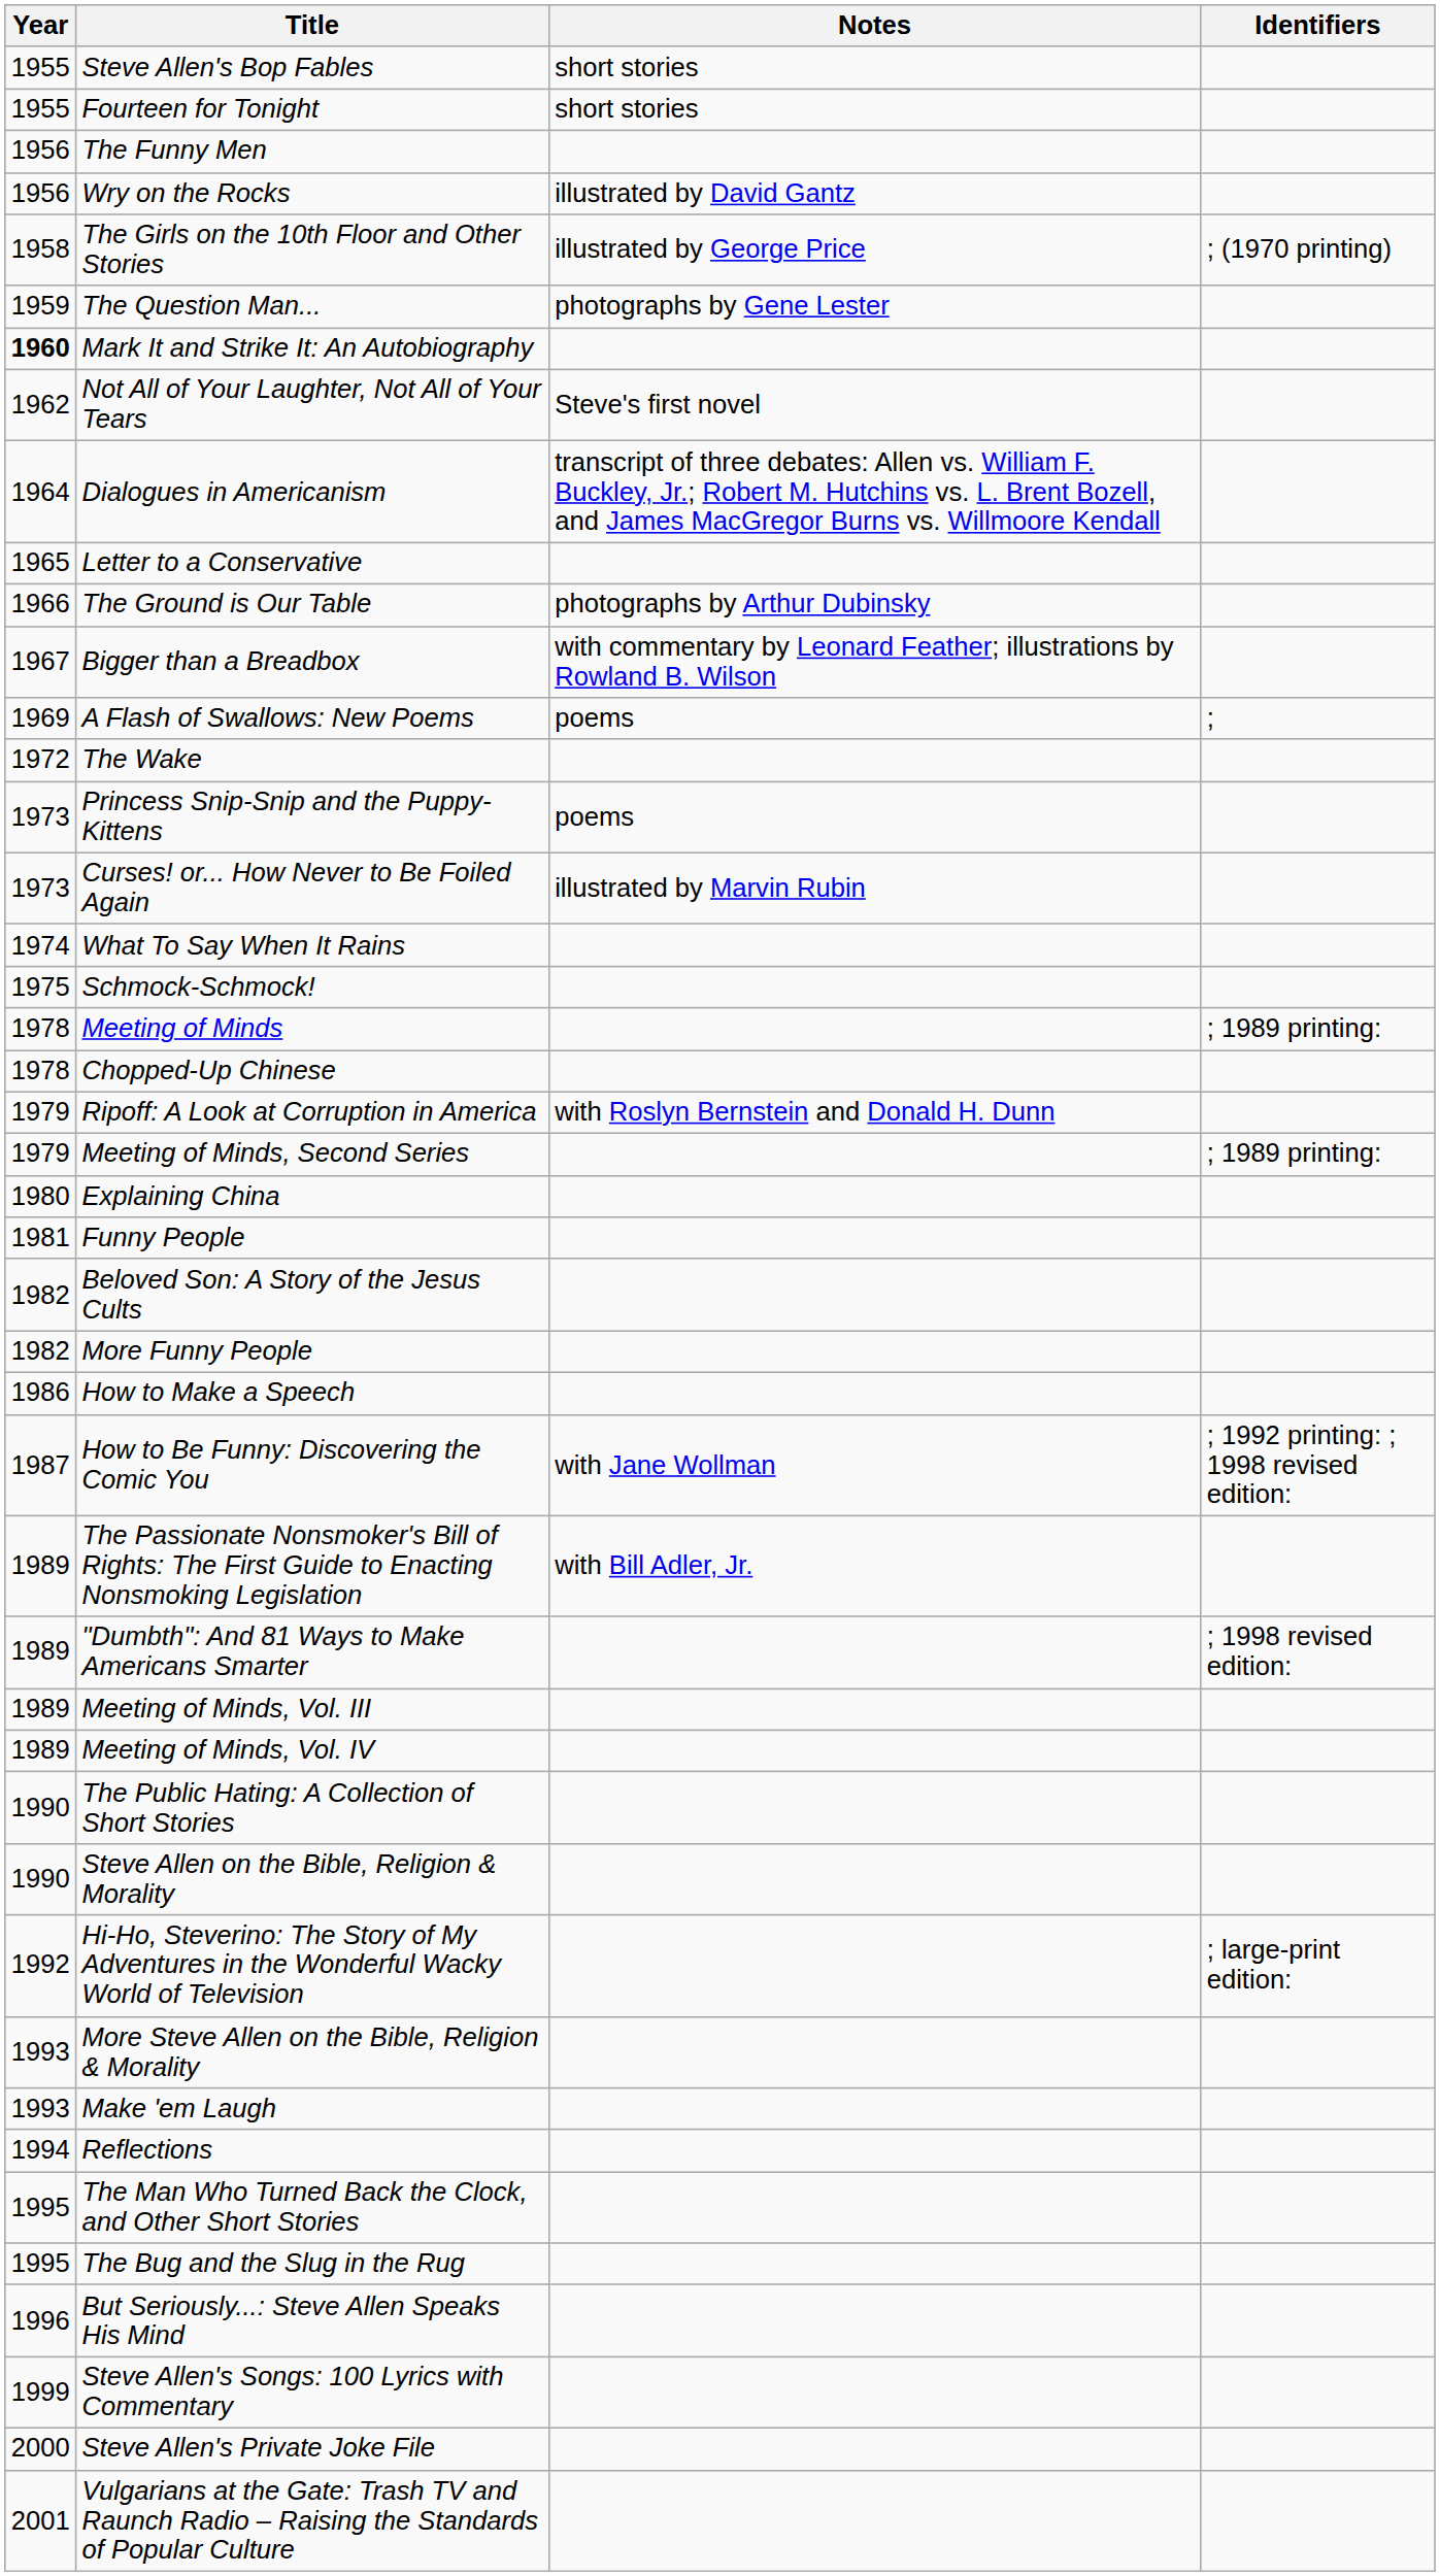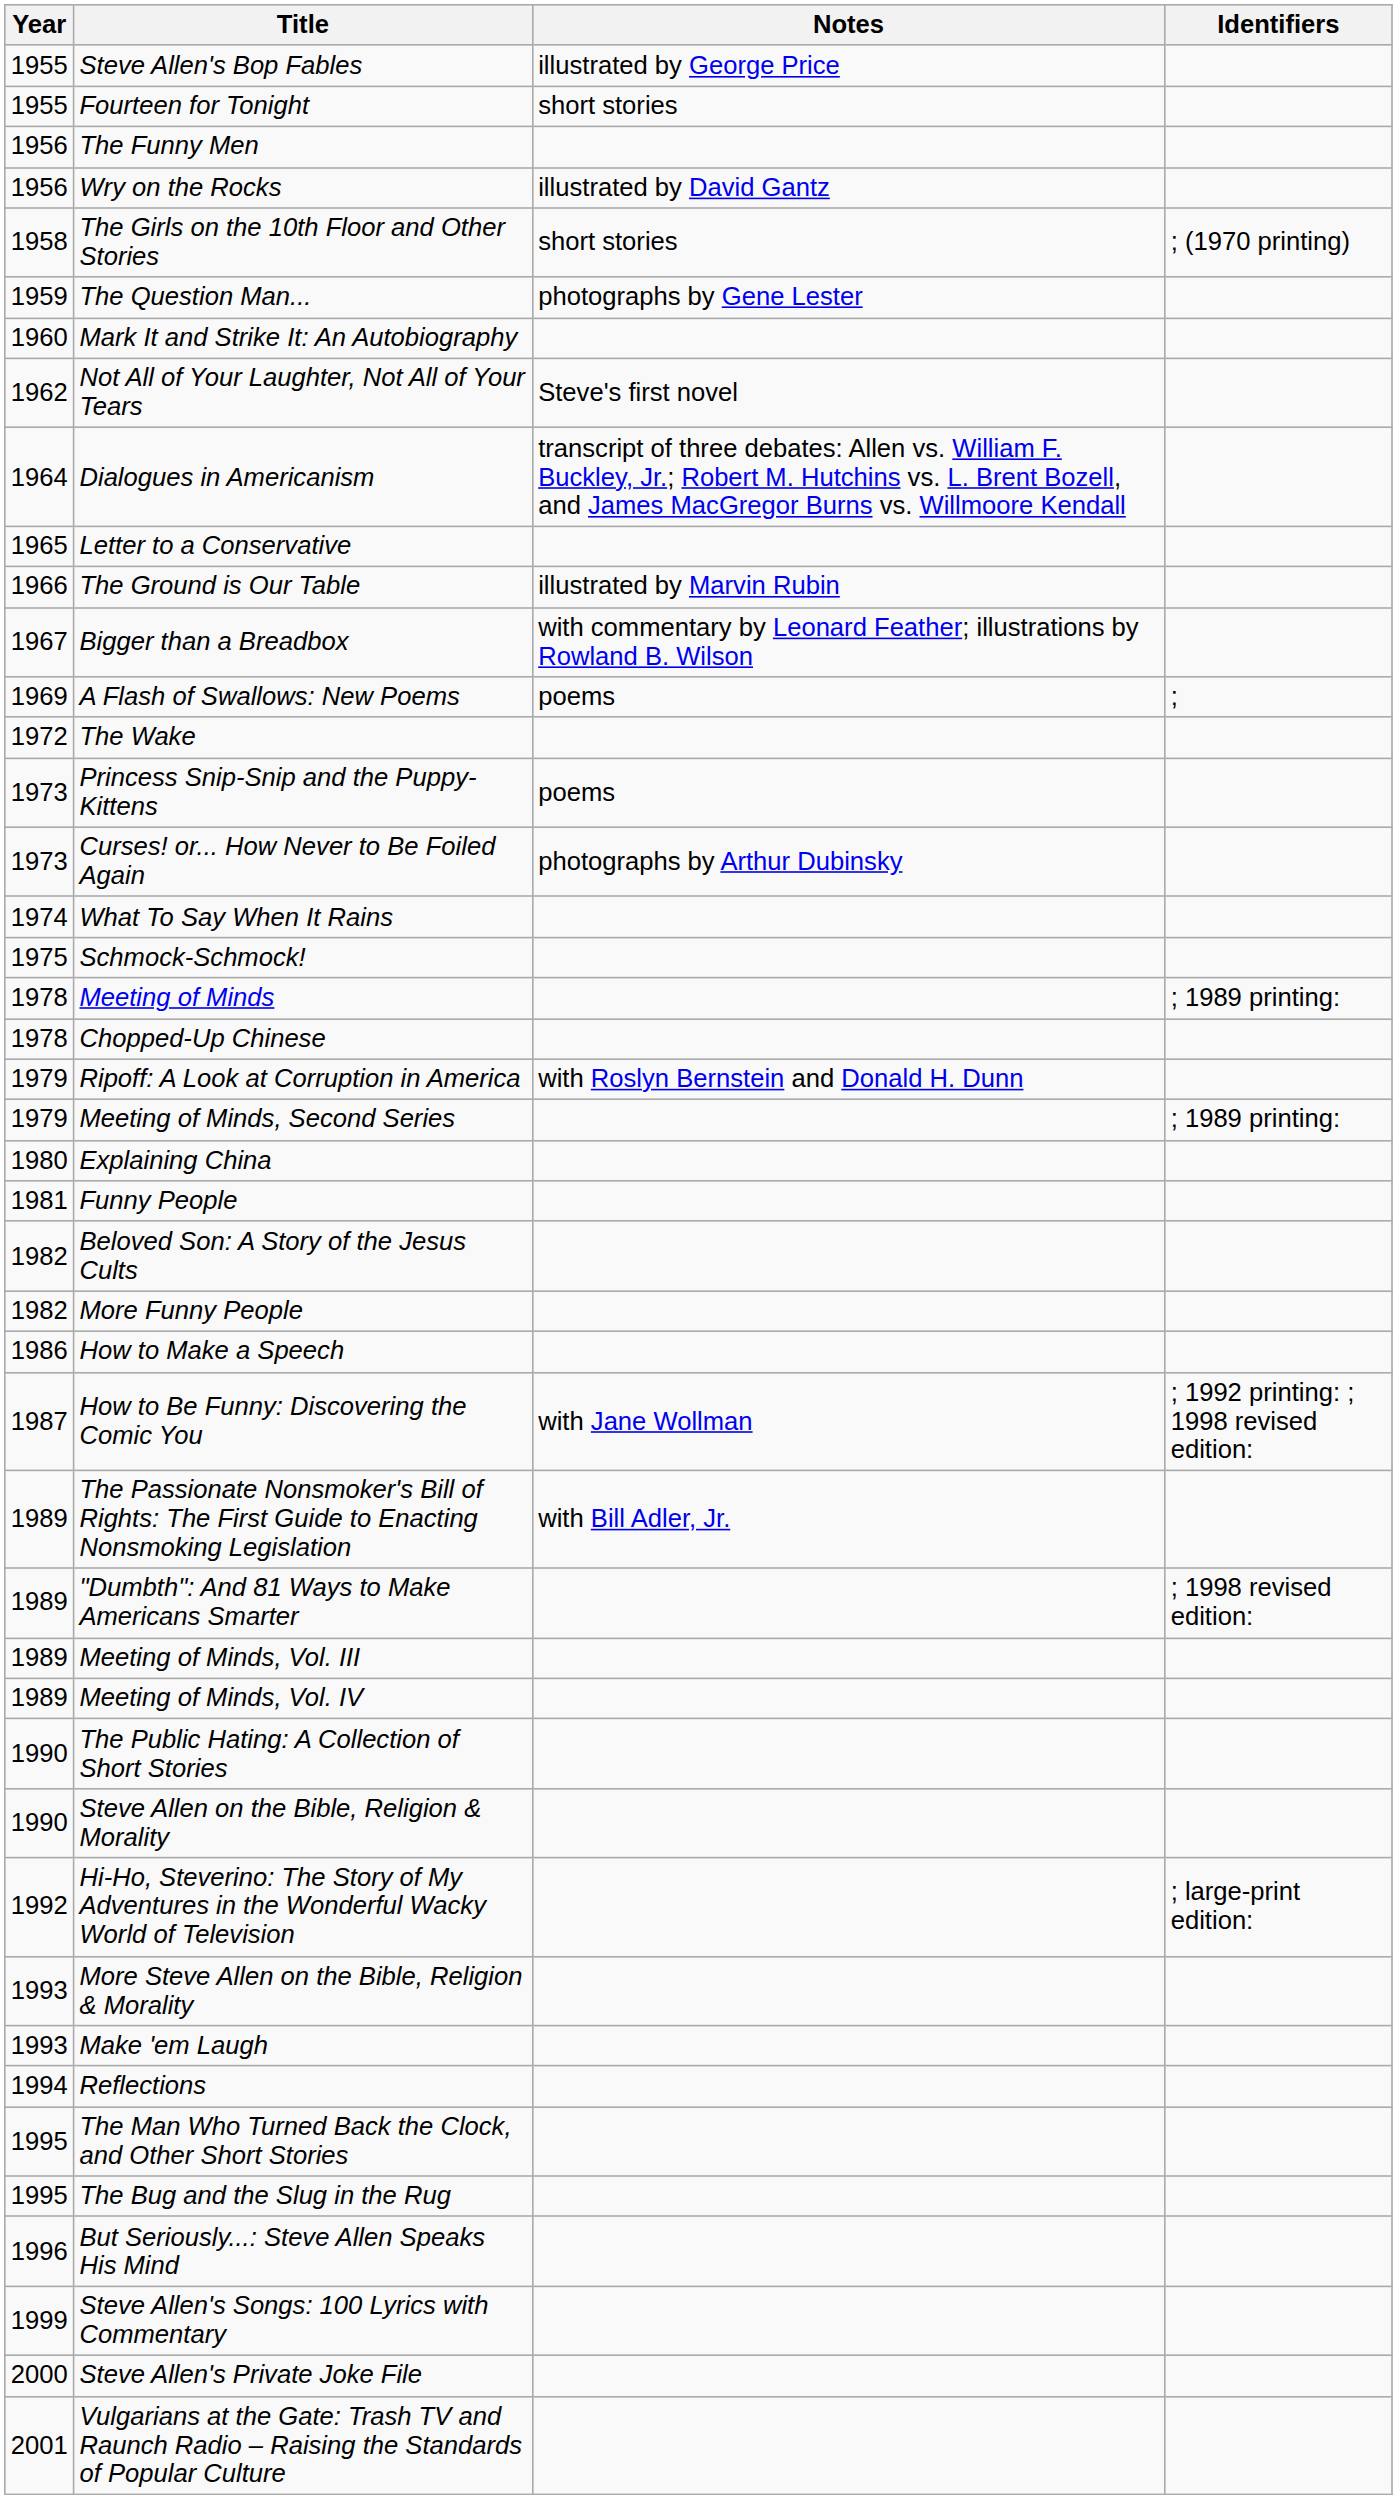 <table class="wikitable">
 <tr>
 <th>Year</th>
 <th>Title</th>
 <th>Notes</th>
 <th>Identifiers</th>
 </tr>
 <tr>
 <td>1955</td>
 <td><em>Steve Allen's Bop Fables</em></td>
-<td>short stories</td>
+<td>illustrated by <a href='#'>George Price</a></td>
 <td></td>
 </tr>
 <tr>
 <td>1955</td>
 <td><em>Fourteen for Tonight</em></td>
 <td>short stories</td>
 <td></td>
 </tr>
 <tr>
 <td>1956</td>
 <td><em>The Funny Men</em></td>
 <td></td>
 <td></td>
 </tr>
 <tr>
 <td>1956</td>
 <td><em>Wry on the Rocks</em></td>
 <td>illustrated by <a href='#'>David Gantz</a></td>
 <td></td>
 </tr>
 <tr>
 <td>1958</td>
 <td><em>The Girls on the 10th Floor and Other Stories</em></td>
-<td>illustrated by <a href='#'>George Price</a></td>
+<td>short stories</td>
 <td>;  (1970 printing)</td>
 </tr>
 <tr>
 <td>1959</td>
 <td><em>The Question Man...</em></td>
 <td>photographs by <a href='#'>Gene Lester</a></td>
 <td></td>
 </tr>
 <tr>
-<td><strong>1960</strong></td>
+<td>1960</td>
 <td><em>Mark It and Strike It: An Autobiography</em></td>
 <td></td>
 <td></td>
 </tr>
 <tr>
 <td>1962</td>
 <td><em>Not All of Your Laughter, Not All of Your Tears</em></td>
 <td>Steve's first novel</td>
 <td></td>
 </tr>
 <tr>
 <td>1964</td>
 <td><em>Dialogues in Americanism</em></td>
 <td>transcript of three debates: Allen vs. <a href='#'>William F. Buckley, Jr.</a>; <a href='#'>Robert M. Hutchins</a> vs. <a href='#'>L. Brent Bozell</a>, and <a href='#'>James MacGregor Burns</a> vs. <a href='#'>Willmoore Kendall</a></td>
 <td></td>
 </tr>
 <tr>
 <td>1965</td>
 <td><em>Letter to a Conservative</em></td>
 <td></td>
 <td></td>
 </tr>
 <tr>
 <td>1966</td>
 <td><em>The Ground is Our Table</em></td>
-<td>photographs by <a href='#'>Arthur Dubinsky</a></td>
+<td>illustrated by <a href='#'>Marvin Rubin</a></td>
 <td></td>
 </tr>
 <tr>
 <td>1967</td>
 <td><em>Bigger than a Breadbox</em></td>
 <td>with commentary by <a href='#'>Leonard Feather</a>; illustrations by <a href='#'>Rowland B. Wilson</a></td>
 <td></td>
 </tr>
 <tr>
 <td>1969</td>
 <td><em>A Flash of Swallows: New Poems</em></td>
 <td>poems</td>
 <td>; </td>
 </tr>
 <tr>
 <td>1972</td>
 <td><em>The Wake</em></td>
 <td></td>
 <td></td>
 </tr>
 <tr>
 <td>1973</td>
 <td><em>Princess Snip-Snip and the Puppy-Kittens</em></td>
 <td>poems</td>
 <td></td>
 </tr>
 <tr>
 <td>1973</td>
 <td><em>Curses! or... How Never to Be Foiled Again</em></td>
-<td>illustrated by <a href='#'>Marvin Rubin</a></td>
+<td>photographs by <a href='#'>Arthur Dubinsky</a></td>
 <td></td>
 </tr>
 <tr>
 <td>1974</td>
 <td><em>What To Say When It Rains</em></td>
 <td></td>
 <td></td>
 </tr>
 <tr>
 <td>1975</td>
 <td><em>Schmock-Schmock!</em></td>
 <td></td>
 <td></td>
 </tr>
 <tr>
 <td>1978</td>
 <td><em><a href='#'>Meeting of Minds</a></em></td>
 <td></td>
 <td>; 1989 printing: </td>
 </tr>
 <tr>
 <td>1978</td>
 <td><em>Chopped-Up Chinese</em></td>
 <td></td>
 <td></td>
 </tr>
 <tr>
 <td>1979</td>
 <td><em>Ripoff: A Look at Corruption in America</em></td>
 <td>with <a href='#'>Roslyn Bernstein</a> and <a href='#'>Donald H. Dunn</a></td>
 <td></td>
 </tr>
 <tr>
 <td>1979</td>
 <td><em>Meeting of Minds, Second Series</em></td>
 <td></td>
 <td>; 1989 printing: </td>
 </tr>
 <tr>
 <td>1980</td>
 <td><em>Explaining China</em></td>
 <td></td>
 <td></td>
 </tr>
 <tr>
 <td>1981</td>
 <td><em>Funny People</em></td>
 <td></td>
 <td></td>
 </tr>
 <tr>
 <td>1982</td>
 <td><em>Beloved Son: A Story of the Jesus Cults</em></td>
 <td></td>
 <td></td>
 </tr>
 <tr>
 <td>1982</td>
 <td><em>More Funny People</em></td>
 <td></td>
 <td></td>
 </tr>
 <tr>
 <td>1986</td>
 <td><em>How to Make a Speech</em></td>
 <td></td>
 <td></td>
 </tr>
 <tr>
 <td>1987</td>
 <td><em>How to Be Funny: Discovering the Comic You</em></td>
 <td>with <a href='#'>Jane Wollman</a></td>
 <td>; 1992 printing: ; 1998 revised edition: </td>
 </tr>
 <tr>
 <td>1989</td>
 <td><em>The Passionate Nonsmoker's Bill of Rights: The First Guide to Enacting Nonsmoking Legislation</em></td>
 <td>with <a href='#'>Bill Adler, Jr.</a></td>
 <td></td>
 </tr>
 <tr>
 <td>1989</td>
 <td><em>"Dumbth": And 81 Ways to Make Americans Smarter</em></td>
 <td></td>
 <td>; 1998 revised edition: </td>
 </tr>
 <tr>
 <td>1989</td>
 <td><em>Meeting of Minds, Vol. III</em></td>
 <td></td>
 <td></td>
 </tr>
 <tr>
 <td>1989</td>
 <td><em>Meeting of Minds, Vol. IV</em></td>
 <td></td>
 <td></td>
 </tr>
 <tr>
 <td>1990</td>
 <td><em>The Public Hating: A Collection of Short Stories</em></td>
 <td></td>
 <td></td>
 </tr>
 <tr>
 <td>1990</td>
 <td><em>Steve Allen on the Bible, Religion & Morality</em></td>
 <td></td>
 <td></td>
 </tr>
 <tr>
 <td>1992</td>
 <td><em>Hi-Ho, Steverino: The Story of My Adventures in the Wonderful Wacky World of Television</em></td>
 <td></td>
 <td>; large-print edition: </td>
 </tr>
 <tr>
 <td>1993</td>
 <td><em>More Steve Allen on the Bible, Religion & Morality</em></td>
 <td></td>
 <td></td>
 </tr>
 <tr>
 <td>1993</td>
 <td><em>Make 'em Laugh</em></td>
 <td></td>
 <td></td>
 </tr>
 <tr>
 <td>1994</td>
 <td><em>Reflections</em></td>
 <td></td>
 <td></td>
 </tr>
 <tr>
 <td>1995</td>
 <td><em>The Man Who Turned Back the Clock, and Other Short Stories</em></td>
 <td></td>
 <td></td>
 </tr>
 <tr>
 <td>1995</td>
 <td><em>The Bug and the Slug in the Rug</em></td>
 <td></td>
 <td></td>
 </tr>
 <tr>
 <td>1996</td>
 <td><em>But Seriously...: Steve Allen Speaks His Mind</em></td>
 <td></td>
 <td></td>
 </tr>
 <tr>
 <td>1999</td>
 <td><em>Steve Allen's Songs: 100 Lyrics with Commentary</em></td>
 <td></td>
 <td></td>
 </tr>
 <tr>
 <td>2000</td>
 <td><em>Steve Allen's Private Joke File</em></td>
 <td></td>
 <td></td>
 </tr>
 <tr>
 <td>2001</td>
 <td><em>Vulgarians at the Gate: Trash TV and Raunch Radio – Raising the Standards of Popular Culture</em></td>
 <td></td>
 <td></td>
 </tr>
 </table>
